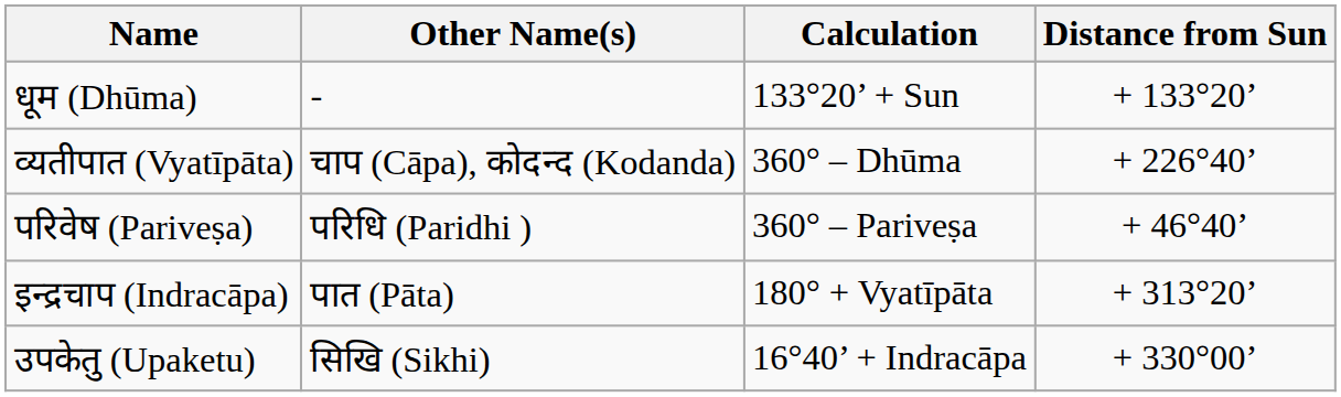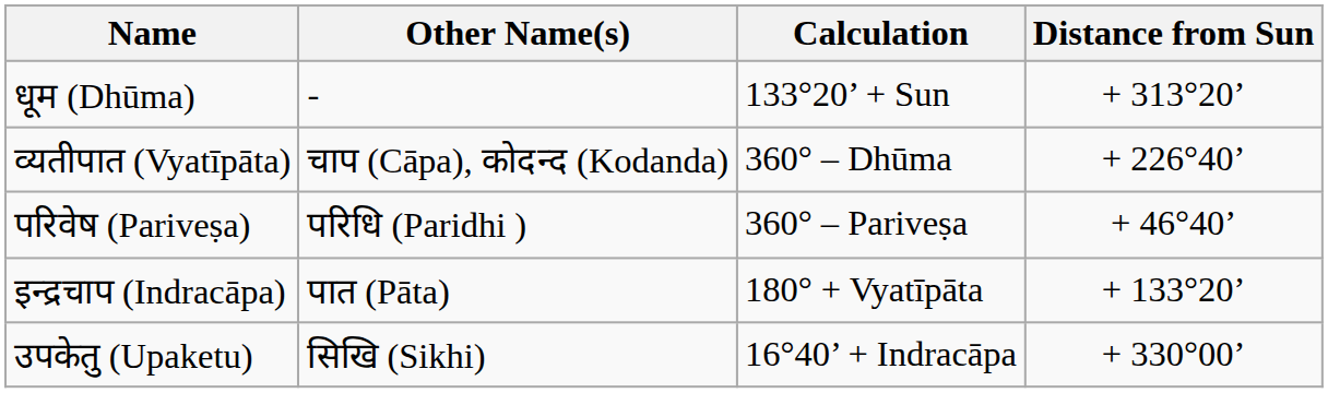 <table class="wikitable">
 <tr>
 <th>Name</th>
 <th>Other Name(s)</th>
 <th>Calculation</th>
 <th>Distance from Sun</th>
 </tr>
 <tr>
 <td>धूम (Dhūma)</td>
 <td>-</td>
 <td>133°20’ + Sun</td>
-<td style="text-align: center;">+ 133°20’</td>
+<td style="text-align: center;">+ 313°20’</td>
 </tr>
 <tr>
 <td>व्यतीपात (Vyatīpāta)</td>
 <td>चाप (Cāpa), कोदन्द (Kodanda)</td>
 <td>360° – Dhūma</td>
 <td style="text-align: center;">+ 226°40’</td>
 </tr>
 <tr>
 <td>परिवेष (Pariveṣa)</td>
 <td>परिधि (Paridhi )</td>
 <td>360° – Pariveṣa</td>
 <td style="text-align: center;">+ 46°40’</td>
 </tr>
 <tr>
 <td>इन्द्रचाप (Indracāpa)</td>
 <td>पात (Pāta)</td>
 <td>180° + Vyatīpāta</td>
-<td style="text-align: center;">+ 313°20’</td>
+<td style="text-align: center;">+ 133°20’</td>
 </tr>
 <tr>
 <td>उपकेतु (Upaketu)</td>
 <td>सिखि (Sikhi)</td>
 <td>16°40’ + Indracāpa</td>
 <td style="text-align: center;">+ 330°00’</td>
 </tr>
 </table>
